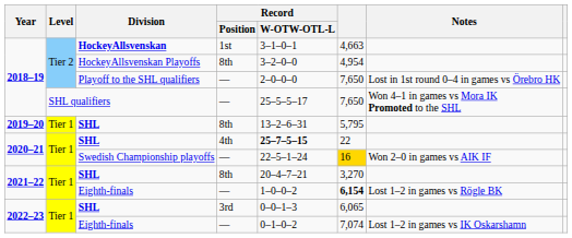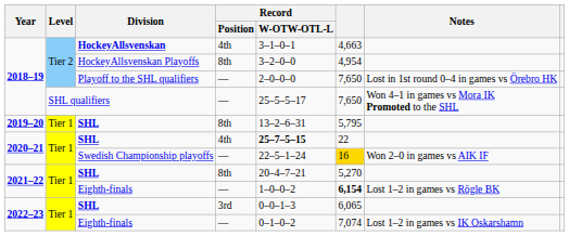 <table class="wikitable">
 <tr>
 <th rowspan="2">Year</th>
 <th rowspan="2">Level</th>
 <th rowspan="2">Division</th>
 <th colspan="2">Record</th>
 <th rowspan=2></th>
 <th rowspan="2">Notes</th>
 <th rowspan=2></th>
 </tr>
 <tr>
 <th>Position</th>
 <th>W-OTW-OTL-L</th>
 </tr>
 <tr>
 <td rowspan=4><strong><a href='#'>2018–19</a></strong></td>
 <td rowspan=3 style="background:#87CEFA;">Tier 2</td>
 <td><strong><a href='#'>HockeyAllsvenskan</a></strong></td>
-<td>1st</td>
+<td>4th</td>
 <td>3–1–0–1</td>
 <td>4,663</td>
 <td></td>
 <td></td>
 </tr>
 <tr>
 <td><a href='#'>HockeyAllsvenskan Playoffs</a></td>
 <td>8th</td>
 <td>3–2–0–0</td>
 <td>4,954</td>
 <td></td>
 <td></td>
 </tr>
 <tr>
 <td><a href='#'>Playoff to the SHL qualifiers</a></td>
 <td>—</td>
 <td>2–0–0–0</td>
 <td>7,650</td>
 <td>Lost in 1st round 0–4 in games vs <a href='#'>Örebro HK</a></td>
 <td></td>
 </tr>
 <tr>
 <td colspan=2><a href='#'>SHL qualifiers</a></td>
 <td>—</td>
 <td>25–5–5–17</td>
 <td>7,650</td>
 <td>Won 4–1 in games vs <a href='#'>Mora IK</a><br> <strong>Promoted</strong> to the <a href='#'>SHL</a></td>
 <td></td>
 </tr>
 <tr>
 <td><strong><a href='#'>2019–20</a></strong></td>
 <td style="background:#FFFF00;">Tier 1</td>
 <td><strong><a href='#'>SHL</a></strong></td>
 <td>8th</td>
 <td>13–2–6–31</td>
 <td>5,795</td>
 <td></td>
 <td></td>
 </tr>
 <tr>
 <td rowspan=2><strong><a href='#'>2020–21</a></strong></td>
 <td rowspan=2 style="background:#FFFF00;">Tier 1</td>
 <td><strong><a href='#'>SHL</a></strong></td>
 <td>4th</td>
 <td><strong>25–7–5–15</strong></td>
 <td>22</td>
 <td></td>
 <td></td>
 </tr>
 <tr>
 <td><a href='#'>Swedish Championship playoffs</a></td>
 <td>—</td>
 <td>22–5–1–24</td>
 <td style="background: gold;">16</td>
 <td>Won 2–0 in games vs <a href='#'>AIK IF</a></td>
 <td></td>
 </tr>
 <tr>
 <td rowspan=2><strong><a href='#'>2021–22</a></strong></td>
 <td rowspan=2 style="background:#FFFF00;">Tier 1</td>
 <td><strong><a href='#'>SHL</a></strong></td>
 <td>8th</td>
 <td>20–4–7–21</td>
-<td>3,270</td>
+<td>5,270</td>
 <td></td>
 <td></td>
 </tr>
 <tr>
 <td><a href='#'>Eighth-finals</a></td>
 <td>—</td>
 <td>1–0–0–2</td>
 <td><strong>6,154</strong></td>
 <td>Lost 1–2 in games vs <a href='#'>Rögle BK</a></td>
 <td></td>
 </tr>
 <tr>
 <td rowspan=2><strong><a href='#'>2022–23</a></strong></td>
 <td rowspan=2 style="background:#FFFF00;">Tier 1</td>
 <td><strong><a href='#'>SHL</a></strong></td>
 <td>3rd</td>
 <td>0–0–1–3</td>
 <td>6,065</td>
 <td></td>
 <td></td>
 </tr>
 <tr>
 <td><a href='#'>Eighth-finals</a></td>
 <td>—</td>
 <td>0–1–0–2</td>
 <td>7,074</td>
 <td>Lost 1–2 in games vs <a href='#'>IK Oskarshamn</a></td>
 <td></td>
 </tr>
 </table>
